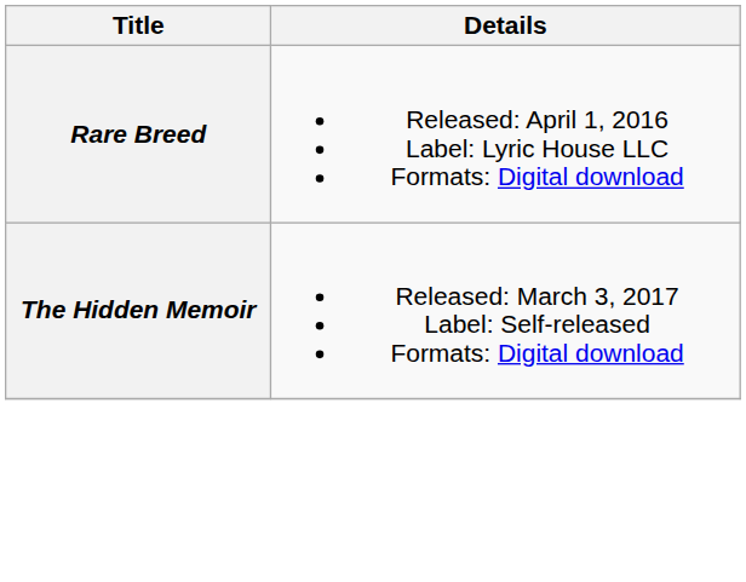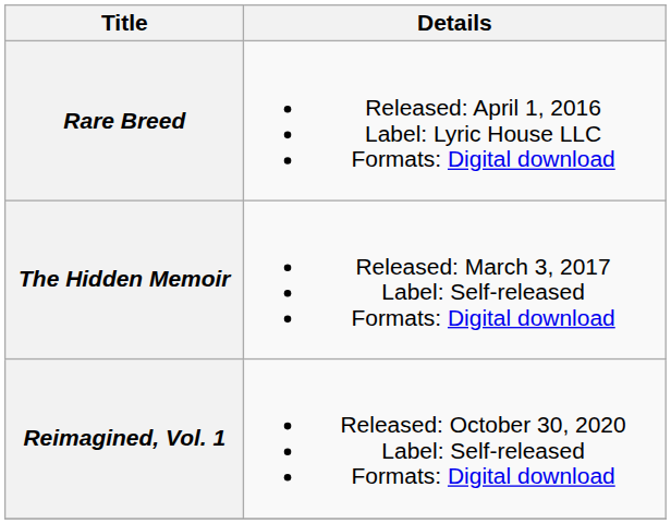 <table class="wikitable plainrowheaders" style="text-align:center;">
 <tr>
 <th scope="col" style="width:10em;">Title</th>
 <th scope="col" style="width:18em;">Details</th>
 </tr>
 <tr>
 <th scope="row"><em>Rare Breed</em></th>
 <td><br><ul><li>Released: April 1, 2016</li><li>Label: Lyric House LLC</li><li>Formats: <a href='#'>Digital download</a></li></ul></td>
 </tr>
 <tr>
 <th scope="row"><em>The Hidden Memoir</em></th>
 <td><br><ul><li>Released: March 3, 2017</li><li>Label: Self-released</li><li>Formats: <a href='#'>Digital download</a></li></ul></td>
 </tr>
 <tr>
+<th scope="row"><em>Reimagined, Vol. 1</em></th>
+<td><br><ul><li>Released: October 30, 2020</li><li>Label: Self-released</li><li>Formats: <a href='#'>Digital download</a></li></ul></td>
+</tr>
+<tr>
 </tr>
 </table>
